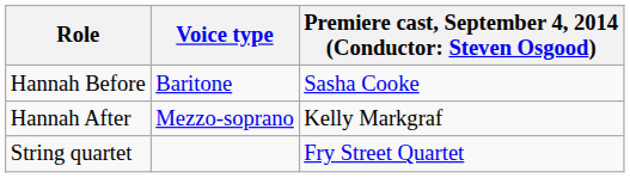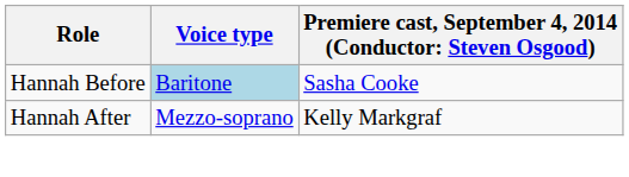 <table class="wikitable">
 <tr>
 <th>Role</th>
 <th><a href='#'>Voice type</a></th>
 <th>Premiere cast, September 4, 2014<br>(Conductor: <a href='#'>Steven Osgood</a>)</th>
 </tr>
 <tr>
 <td>Hannah Before</td>
-<td><a href='#'>Baritone</a></td>
+<td style="background: lightblue;"><a href='#'>Baritone</a></td>
 <td><a href='#'>Sasha Cooke</a></td>
 </tr>
 <tr>
 <td>Hannah After</td>
 <td><a href='#'>Mezzo-soprano</a></td>
 <td>Kelly Markgraf</td>
 </tr>
-<tr>
-<td>String quartet</td>
-<td></td>
-<td><a href='#'>Fry Street Quartet</a></td>
-</tr>
 </table>
